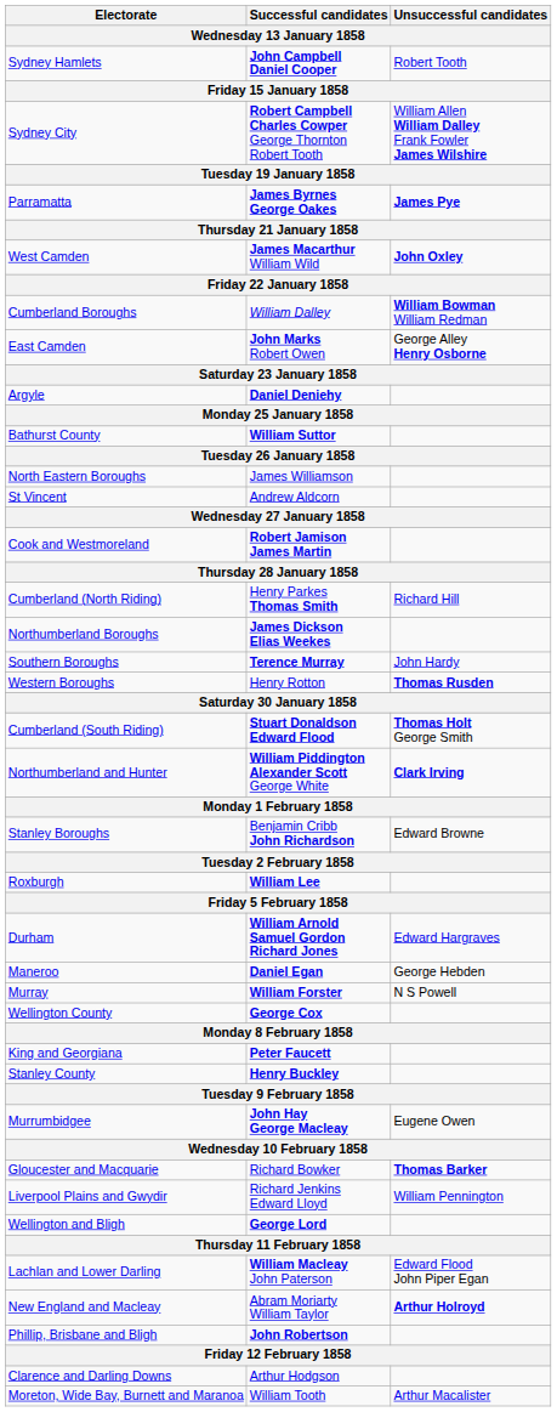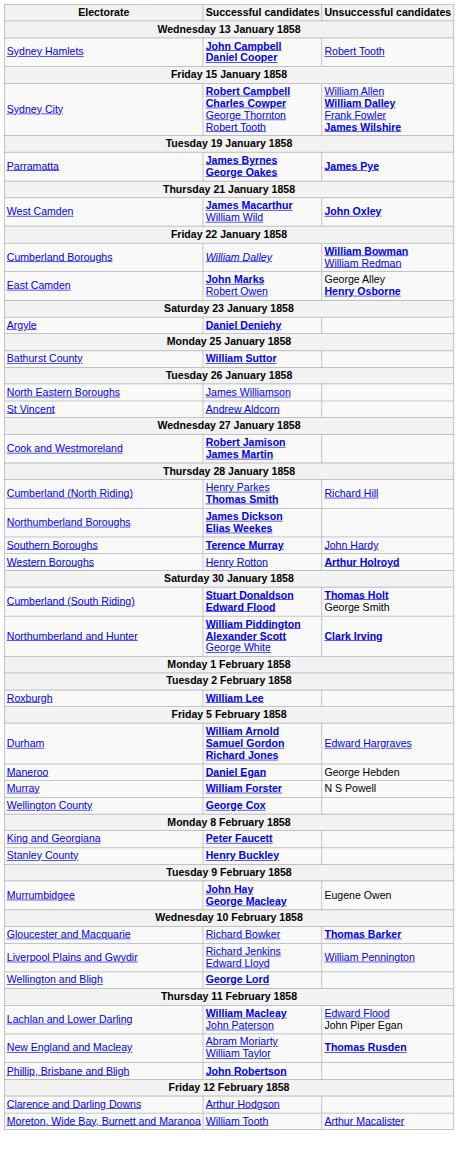 <table class="wikitable">
 <tr>
 <th>Electorate</th>
 <th>Successful candidates</th>
 <th>Unsuccessful candidates</th>
 </tr>
 <tr bgcolor="#cccccc">
 <th colspan=3>Wednesday 13 January 1858</th>
 </tr>
 <tr>
 <td><a href='#'>Sydney Hamlets</a></td>
 <td><strong><a href='#'>John Campbell</a></strong> <br> <strong><a href='#'>Daniel Cooper</a></strong></td>
 <td><a href='#'>Robert Tooth</a></td>
 </tr>
 <tr bgcolor="#cccccc">
 <th colspan=3>Friday 15 January 1858</th>
 </tr>
 <tr>
 <td><a href='#'>Sydney City</a></td>
 <td><strong><a href='#'>Robert Campbell</a></strong> <br> <strong><a href='#'>Charles Cowper</a></strong> <br> <a href='#'>George Thornton</a> <br> <a href='#'>Robert Tooth</a></td>
 <td><a href='#'>William Allen</a> <br> <strong><a href='#'>William Dalley</a></strong> <br> <a href='#'>Frank Fowler</a> <br> <strong><a href='#'>James Wilshire</a></strong></td>
 </tr>
 <tr bgcolor="#cccccc">
 <th colspan=3>Tuesday 19 January 1858</th>
 </tr>
 <tr>
 <td><a href='#'>Parramatta</a></td>
 <td><strong><a href='#'>James Byrnes</a></strong> <br> <strong><a href='#'>George Oakes</a></strong></td>
 <td><strong><a href='#'>James Pye</a></strong></td>
 </tr>
 <tr bgcolor="#cccccc">
 <th colspan=3>Thursday 21 January 1858</th>
 </tr>
 <tr>
 <td><a href='#'>West Camden</a></td>
 <td><strong><a href='#'>James Macarthur</a></strong> <br> <a href='#'>William Wild</a></td>
 <td><strong><a href='#'>John Oxley</a></strong></td>
 </tr>
 <tr bgcolor="#cccccc">
 <th colspan=3>Friday 22 January 1858</th>
 </tr>
 <tr>
 <td><a href='#'>Cumberland Boroughs</a></td>
 <td><em><a href='#'>William Dalley</a></em></td>
 <td><strong><a href='#'>William Bowman</a></strong> <br> <a href='#'>William Redman</a></td>
 </tr>
 <tr>
 <td><a href='#'>East Camden</a></td>
 <td><strong><a href='#'>John Marks</a></strong> <br> <a href='#'>Robert Owen</a></td>
 <td>George Alley <br> <strong><a href='#'>Henry Osborne</a></strong></td>
 </tr>
 <tr bgcolor="#cccccc">
 <th colspan=3>Saturday 23 January 1858</th>
 </tr>
 <tr>
 <td><a href='#'>Argyle</a></td>
 <td><strong><a href='#'>Daniel Deniehy</a></strong></td>
 <td></td>
 </tr>
 <tr bgcolor="#cccccc">
 <th colspan=3>Monday 25 January 1858</th>
 </tr>
 <tr>
 <td><a href='#'>Bathurst County</a></td>
 <td><strong><a href='#'>William Suttor</a></strong></td>
 <td></td>
 </tr>
 <tr bgcolor="#cccccc">
 <th colspan=3>Tuesday 26 January 1858</th>
 </tr>
 <tr>
 <td><a href='#'>North Eastern Boroughs</a></td>
 <td><a href='#'>James Williamson</a></td>
 <td></td>
 </tr>
 <tr>
 <td><a href='#'>St Vincent</a></td>
 <td><a href='#'>Andrew Aldcorn</a></td>
 <td></td>
 </tr>
 <tr bgcolor="#cccccc">
 <th colspan=3>Wednesday 27 January 1858</th>
 </tr>
 <tr>
 <td><a href='#'>Cook and Westmoreland</a></td>
 <td><strong><a href='#'>Robert Jamison</a></strong> <br> <strong><a href='#'>James Martin</a></strong></td>
 <td></td>
 </tr>
 <tr bgcolor="#cccccc">
 <th colspan=3>Thursday 28 January 1858</th>
 </tr>
 <tr>
 <td><a href='#'>Cumberland (North Riding)</a></td>
 <td><a href='#'>Henry Parkes</a> <br> <strong><a href='#'>Thomas Smith</a></strong></td>
 <td><a href='#'>Richard Hill</a></td>
 </tr>
 <tr>
 <td><a href='#'>Northumberland Boroughs</a></td>
 <td><strong><a href='#'>James Dickson</a></strong> <br> <strong><a href='#'>Elias Weekes</a></strong></td>
 <td></td>
 </tr>
 <tr>
 <td><a href='#'>Southern Boroughs</a></td>
 <td><strong><a href='#'>Terence Murray</a></strong></td>
 <td><a href='#'>John Hardy</a></td>
 </tr>
 <tr>
 <td><a href='#'>Western Boroughs</a></td>
 <td><a href='#'>Henry Rotton</a></td>
-<td><strong><a href='#'>Thomas Rusden</a></strong></td>
+<td><strong><a href='#'>Arthur Holroyd</a></strong></td>
 </tr>
 <tr bgcolor="#cccccc">
 <th colspan=3>Saturday 30 January 1858</th>
 </tr>
 <tr>
 <td><a href='#'>Cumberland (South Riding)</a></td>
 <td><strong><a href='#'>Stuart Donaldson</a></strong> <br> <strong><a href='#'>Edward Flood</a></strong></td>
 <td><strong><a href='#'>Thomas Holt</a></strong> <br> George Smith</td>
 </tr>
 <tr>
 <td><a href='#'>Northumberland and Hunter</a></td>
 <td><strong><a href='#'>William Piddington</a></strong> <br> <strong><a href='#'>Alexander Scott</a></strong> <br> <a href='#'>George White</a></td>
 <td><strong><a href='#'>Clark Irving</a></strong></td>
 </tr>
 <tr bgcolor="#cccccc">
 <th colspan=3>Monday 1 February 1858</th>
-</tr>
-<tr>
-<td><a href='#'>Stanley Boroughs</a></td>
-<td><a href='#'>Benjamin Cribb</a> <br> <strong><a href='#'>John Richardson</a></strong></td>
-<td>Edward Browne</td>
 </tr>
 <tr bgcolor="#cccccc">
 <th colspan=3>Tuesday 2 February 1858</th>
 </tr>
 <tr>
 <td><a href='#'>Roxburgh</a></td>
 <td><strong><a href='#'>William Lee</a></strong></td>
 <td></td>
 </tr>
 <tr bgcolor="#cccccc">
 <th colspan=3>Friday 5 February 1858</th>
 </tr>
 <tr>
 <td><a href='#'>Durham</a></td>
 <td><strong><a href='#'>William Arnold</a></strong> <br> <strong><a href='#'>Samuel Gordon</a></strong> <br> <strong><a href='#'>Richard Jones</a></strong></td>
 <td><a href='#'>Edward Hargraves</a></td>
 </tr>
 <tr>
 <td><a href='#'>Maneroo</a></td>
 <td><strong><a href='#'>Daniel Egan</a></strong></td>
 <td>George Hebden</td>
 </tr>
 <tr>
 <td><a href='#'>Murray</a></td>
 <td><strong><a href='#'>William Forster</a></strong></td>
 <td>N S Powell</td>
 </tr>
 <tr>
 <td><a href='#'>Wellington County</a></td>
 <td><strong><a href='#'>George Cox</a></strong></td>
 <td></td>
 </tr>
 <tr bgcolor="#cccccc">
 <th colspan=3>Monday 8 February 1858</th>
 </tr>
 <tr>
 <td><a href='#'>King and Georgiana</a></td>
 <td><strong><a href='#'>Peter Faucett</a></strong></td>
 <td></td>
 </tr>
 <tr>
 <td><a href='#'>Stanley County</a></td>
 <td><strong><a href='#'>Henry Buckley</a></strong></td>
 <td></td>
 </tr>
 <tr bgcolor="#cccccc">
 <th colspan=3>Tuesday 9 February 1858</th>
 </tr>
 <tr>
 <td><a href='#'>Murrumbidgee</a></td>
 <td><strong><a href='#'>John Hay</a></strong> <br> <strong><a href='#'>George Macleay</a></strong></td>
 <td>Eugene Owen</td>
 </tr>
 <tr bgcolor="#cccccc">
 <th colspan=3>Wednesday 10 February 1858</th>
 </tr>
 <tr>
 <td><a href='#'>Gloucester and Macquarie</a></td>
 <td><a href='#'>Richard Bowker</a></td>
 <td><strong><a href='#'>Thomas Barker</a></strong></td>
 </tr>
 <tr>
 <td><a href='#'>Liverpool Plains and Gwydir</a></td>
 <td><a href='#'>Richard Jenkins</a> <br> <a href='#'>Edward Lloyd</a></td>
 <td><a href='#'>William Pennington</a></td>
 </tr>
 <tr>
 <td><a href='#'>Wellington and Bligh</a></td>
 <td><strong><a href='#'>George Lord</a></strong></td>
 <td></td>
 </tr>
 <tr bgcolor="#cccccc">
 <th colspan=3>Thursday 11 February 1858</th>
 </tr>
 <tr>
 <td><a href='#'>Lachlan and Lower Darling</a></td>
 <td><strong><a href='#'>William Macleay</a></strong> <br> <a href='#'>John Paterson</a></td>
 <td><a href='#'>Edward Flood</a> <br> John Piper Egan</td>
 </tr>
 <tr>
 <td><a href='#'>New England and Macleay</a></td>
 <td><a href='#'>Abram Moriarty</a> <br> <a href='#'>William Taylor</a></td>
-<td><strong><a href='#'>Arthur Holroyd</a></strong></td>
+<td><strong><a href='#'>Thomas Rusden</a></strong></td>
 </tr>
 <tr>
 <td><a href='#'>Phillip, Brisbane and Bligh</a></td>
 <td><strong><a href='#'>John Robertson</a></strong></td>
 <td></td>
 </tr>
 <tr bgcolor="#cccccc">
 <th colspan=3>Friday 12 February 1858</th>
 </tr>
 <tr>
 <td><a href='#'>Clarence and Darling Downs</a></td>
 <td><a href='#'>Arthur Hodgson</a></td>
 <td></td>
 </tr>
 <tr>
 <td><a href='#'>Moreton, Wide Bay, Burnett and Maranoa</a></td>
 <td><a href='#'>William Tooth</a></td>
 <td><a href='#'>Arthur Macalister</a></td>
 </tr>
 </table>
